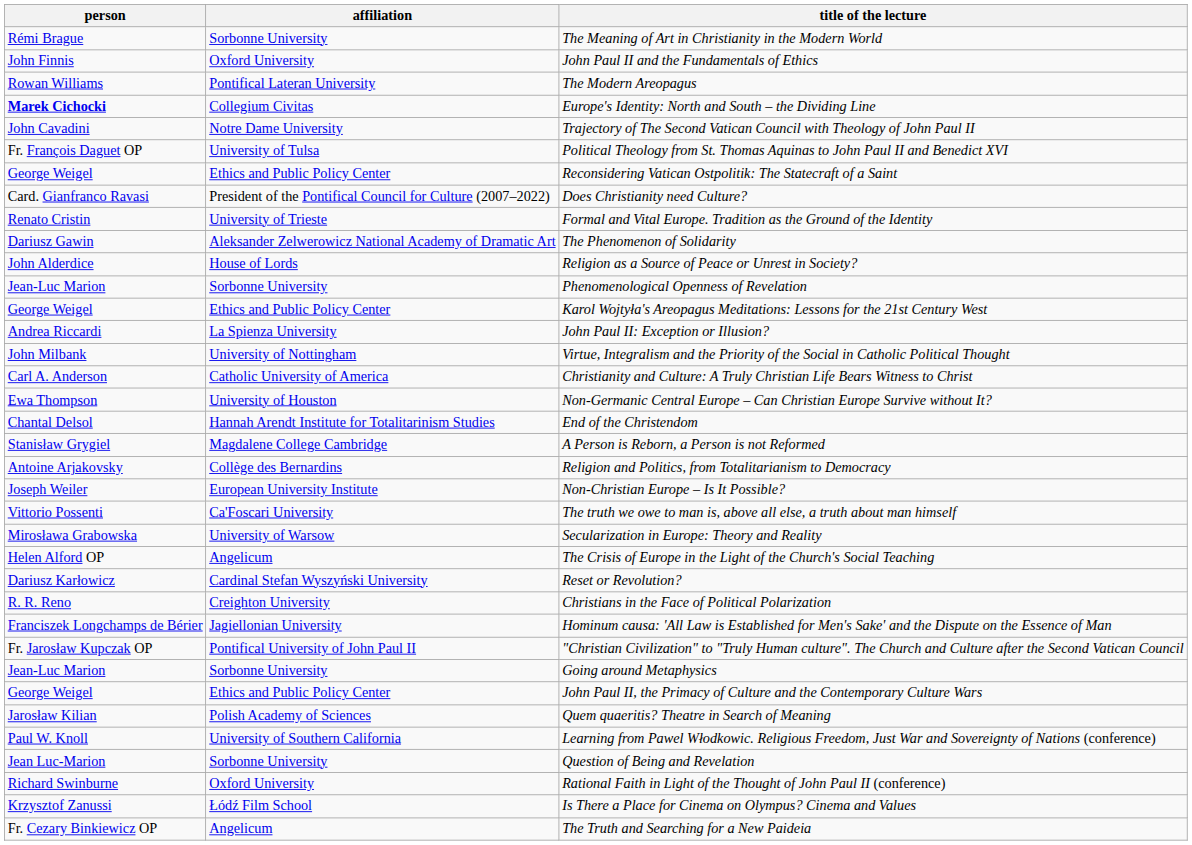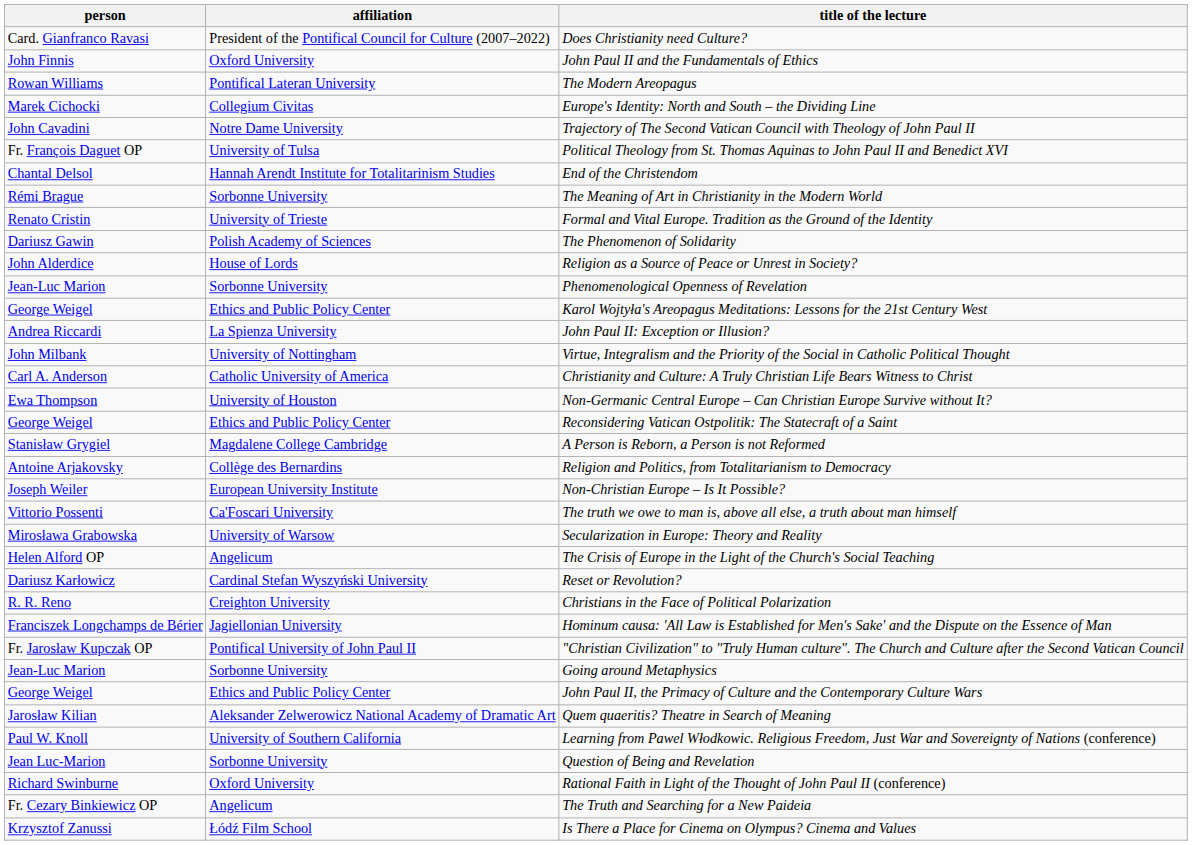 <table class="wikitable">
 <tr>
 <th>person</th>
 <th>affiliation</th>
 <th>title of the lecture</th>
 </tr>
 <tr>
-<td><a href='#'>Rémi Brague</a></td>
-<td><a href='#'>Sorbonne University</a></td>
-<td><em>The Meaning of Art in Christianity in the Modern World</em></td>
+<td>Card. <a href='#'>Gianfranco Ravasi</a></td>
+<td>President of the <a href='#'>Pontifical Council for Culture</a> (2007–2022)</td>
+<td><em>Does Christianity need Culture?</em></td>
 </tr>
 <tr>
 <td><a href='#'>John Finnis</a></td>
 <td><a href='#'>Oxford University</a></td>
 <td><em>John Paul II and the Fundamentals of Ethics</em></td>
 </tr>
 <tr>
 <td><a href='#'>Rowan Williams</a></td>
 <td><a href='#'>Pontifical Lateran University</a></td>
 <td><em>The Modern Areopagus</em></td>
 </tr>
 <tr>
-<td><strong><a href='#'>Marek Cichocki</a></strong></td>
+<td><a href='#'>Marek Cichocki</a></td>
 <td><a href='#'>Collegium Civitas</a></td>
 <td><em>Europe's Identity: North and South – the Dividing Line</em></td>
 </tr>
 <tr>
 <td><a href='#'>John Cavadini</a></td>
 <td><a href='#'>Notre Dame University</a></td>
 <td><em>Trajectory of The Second Vatican Council with Theology of John Paul II</em></td>
 </tr>
 <tr>
 <td>Fr. <a href='#'>François Daguet</a> OP</td>
 <td><a href='#'>University of Tulsa</a></td>
 <td><em>Political Theology from St. Thomas Aquinas to John Paul II and Benedict XVI</em></td>
 </tr>
 <tr>
-<td><a href='#'>George Weigel</a></td>
-<td><a href='#'>Ethics and Public Policy Center</a></td>
-<td><em>Reconsidering Vatican Ostpolitik: The Statecraft of a Saint</em></td>
+<td><a href='#'>Chantal Delsol</a></td>
+<td><a href='#'>Hannah Arendt Institute for Totalitarinism Studies</a></td>
+<td><em>End of the Christendom</em></td>
 </tr>
 <tr>
-<td>Card. <a href='#'>Gianfranco Ravasi</a></td>
-<td>President of the <a href='#'>Pontifical Council for Culture</a> (2007–2022)</td>
-<td><em>Does Christianity need Culture?</em></td>
+<td><a href='#'>Rémi Brague</a></td>
+<td><a href='#'>Sorbonne University</a></td>
+<td><em>The Meaning of Art in Christianity in the Modern World</em></td>
 </tr>
 <tr>
 <td><a href='#'>Renato Cristin</a></td>
 <td><a href='#'>University of Trieste</a></td>
 <td><em>Formal and Vital Europe. Tradition as the Ground of the Identity</em></td>
 </tr>
 <tr>
 <td><a href='#'>Dariusz Gawin</a></td>
-<td><a href='#'>Aleksander Zelwerowicz National Academy of Dramatic Art</a></td>
+<td><a href='#'>Polish Academy of Sciences</a></td>
 <td><em>The Phenomenon of Solidarity</em></td>
 </tr>
 <tr>
 <td><a href='#'>John Alderdice</a></td>
 <td><a href='#'>House of Lords</a></td>
 <td><em>Religion as a Source of Peace or Unrest in Society?</em></td>
 </tr>
 <tr>
 <td><a href='#'>Jean-Luc Marion</a></td>
 <td><a href='#'>Sorbonne University</a></td>
 <td><em>Phenomenological Openness of Revelation</em></td>
 </tr>
 <tr>
 <td><a href='#'>George Weigel</a></td>
 <td><a href='#'>Ethics and Public Policy Center</a></td>
 <td><em>Karol Wojtyła's Areopagus Meditations: Lessons for the 21st Century West</em></td>
 </tr>
 <tr>
 <td><a href='#'>Andrea Riccardi</a></td>
 <td><a href='#'>La Spienza University</a></td>
 <td><em>John Paul II: Exception or Illusion?</em></td>
 </tr>
 <tr>
 <td><a href='#'>John Milbank</a></td>
 <td><a href='#'>University of Nottingham</a></td>
 <td><em>Virtue, Integralism and the Priority of the Social in Catholic Political Thought</em></td>
 </tr>
 <tr>
 <td><a href='#'>Carl A. Anderson</a></td>
 <td><a href='#'>Catholic University of America</a></td>
 <td><em>Christianity and Culture: A Truly Christian Life Bears Witness to Christ</em></td>
 </tr>
 <tr>
 <td><a href='#'>Ewa Thompson</a></td>
 <td><a href='#'>University of Houston</a></td>
 <td><em>Non-Germanic Central Europe – Can Christian Europe Survive without It?</em></td>
 </tr>
 <tr>
-<td><a href='#'>Chantal Delsol</a></td>
-<td><a href='#'>Hannah Arendt Institute for Totalitarinism Studies</a></td>
-<td><em>End of the Christendom</em></td>
+<td><a href='#'>George Weigel</a></td>
+<td><a href='#'>Ethics and Public Policy Center</a></td>
+<td><em>Reconsidering Vatican Ostpolitik: The Statecraft of a Saint</em></td>
 </tr>
 <tr>
 <td><a href='#'>Stanisław Grygiel</a></td>
 <td><a href='#'>Magdalene College Cambridge</a></td>
 <td><em>A Person is Reborn, a Person is not Reformed</em></td>
 </tr>
 <tr>
 <td><a href='#'>Antoine Arjakovsky</a></td>
 <td><a href='#'>Collège des Bernardins</a></td>
 <td><em>Religion and Politics, from Totalitarianism to Democracy</em></td>
 </tr>
 <tr>
 <td><a href='#'>Joseph Weiler</a></td>
 <td><a href='#'>European University Institute</a></td>
 <td><em>Non-Christian Europe – Is It Possible?</em></td>
 </tr>
 <tr>
 <td><a href='#'>Vittorio Possenti</a></td>
 <td><a href='#'>Ca'Foscari University</a></td>
 <td><em>The truth we owe to man is, above all else, a truth about man himself</em></td>
 </tr>
 <tr>
 <td><a href='#'>Mirosława Grabowska</a></td>
 <td><a href='#'>University of Warsow</a></td>
 <td><em>Secularization in Europe: Theory and Reality</em></td>
 </tr>
 <tr>
 <td><a href='#'>Helen Alford</a> OP</td>
 <td><a href='#'>Angelicum</a></td>
 <td><em>The Crisis of Europe in the Light of the Church's Social Teaching</em></td>
 </tr>
 <tr>
 <td><a href='#'>Dariusz Karłowicz</a></td>
 <td><a href='#'>Cardinal Stefan Wyszyński University</a></td>
 <td><em>Reset or Revolution?</em></td>
 </tr>
 <tr>
 <td><a href='#'>R. R. Reno</a></td>
 <td><a href='#'>Creighton University</a></td>
 <td><em>Christians in the Face of Political Polarization</em></td>
 </tr>
 <tr>
 <td><a href='#'>Franciszek Longchamps de Bérier</a></td>
 <td><a href='#'>Jagiellonian University</a></td>
 <td><em>Hominum causa: 'All Law is Established for Men's Sake' and the Dispute on the Essence of Man</em></td>
 </tr>
 <tr>
 <td>Fr. <a href='#'>Jarosław Kupczak</a> OP</td>
 <td><a href='#'>Pontifical University of John Paul II</a></td>
 <td><em>"Christian Civilization" to "Truly Human culture". The Church and Culture after the Second Vatican Council</em></td>
 </tr>
 <tr>
 <td><a href='#'>Jean-Luc Marion</a></td>
 <td><a href='#'>Sorbonne University</a></td>
 <td><em>Going around Metaphysics</em></td>
 </tr>
 <tr>
 <td><a href='#'>George Weigel</a></td>
 <td><a href='#'>Ethics and Public Policy Center</a></td>
 <td><em>John Paul II, the Primacy of Culture and the Contemporary Culture Wars</em></td>
 </tr>
 <tr>
 <td><a href='#'>Jarosław Kilian</a></td>
-<td><a href='#'>Polish Academy of Sciences</a></td>
+<td><a href='#'>Aleksander Zelwerowicz National Academy of Dramatic Art</a></td>
 <td><em>Quem quaeritis? Theatre in Search of Meaning</em></td>
 </tr>
 <tr>
 <td><a href='#'>Paul W. Knoll</a></td>
 <td><a href='#'>University of Southern California</a></td>
 <td><em>Learning from Pawel Włodkowic. Religious Freedom, Just War and Sovereignty of Nations</em> (conference)</td>
 </tr>
 <tr>
 <td><a href='#'>Jean Luc-Marion</a></td>
 <td><a href='#'>Sorbonne University</a></td>
 <td><em>Question of Being and Revelation</em></td>
 </tr>
 <tr>
 <td><a href='#'>Richard Swinburne</a></td>
 <td><a href='#'>Oxford University</a></td>
 <td><em>Rational Faith in Light of the Thought of John Paul II</em> (conference)</td>
 </tr>
 <tr>
+<td>Fr. <a href='#'>Cezary Binkiewicz</a> OP</td>
+<td><a href='#'>Angelicum</a></td>
+<td><em>The Truth and Searching for a New Paideia</em></td>
+</tr>
+<tr>
 <td><a href='#'>Krzysztof Zanussi</a></td>
 <td><a href='#'>Łódź Film School</a></td>
 <td><em>Is There a Place for Cinema on Olympus? Cinema and Values</em></td>
 </tr>
-<tr>
-<td>Fr. <a href='#'>Cezary Binkiewicz</a> OP</td>
-<td><a href='#'>Angelicum</a></td>
-<td><em>The Truth and Searching for a New Paideia</em></td>
-</tr>
 </table>
